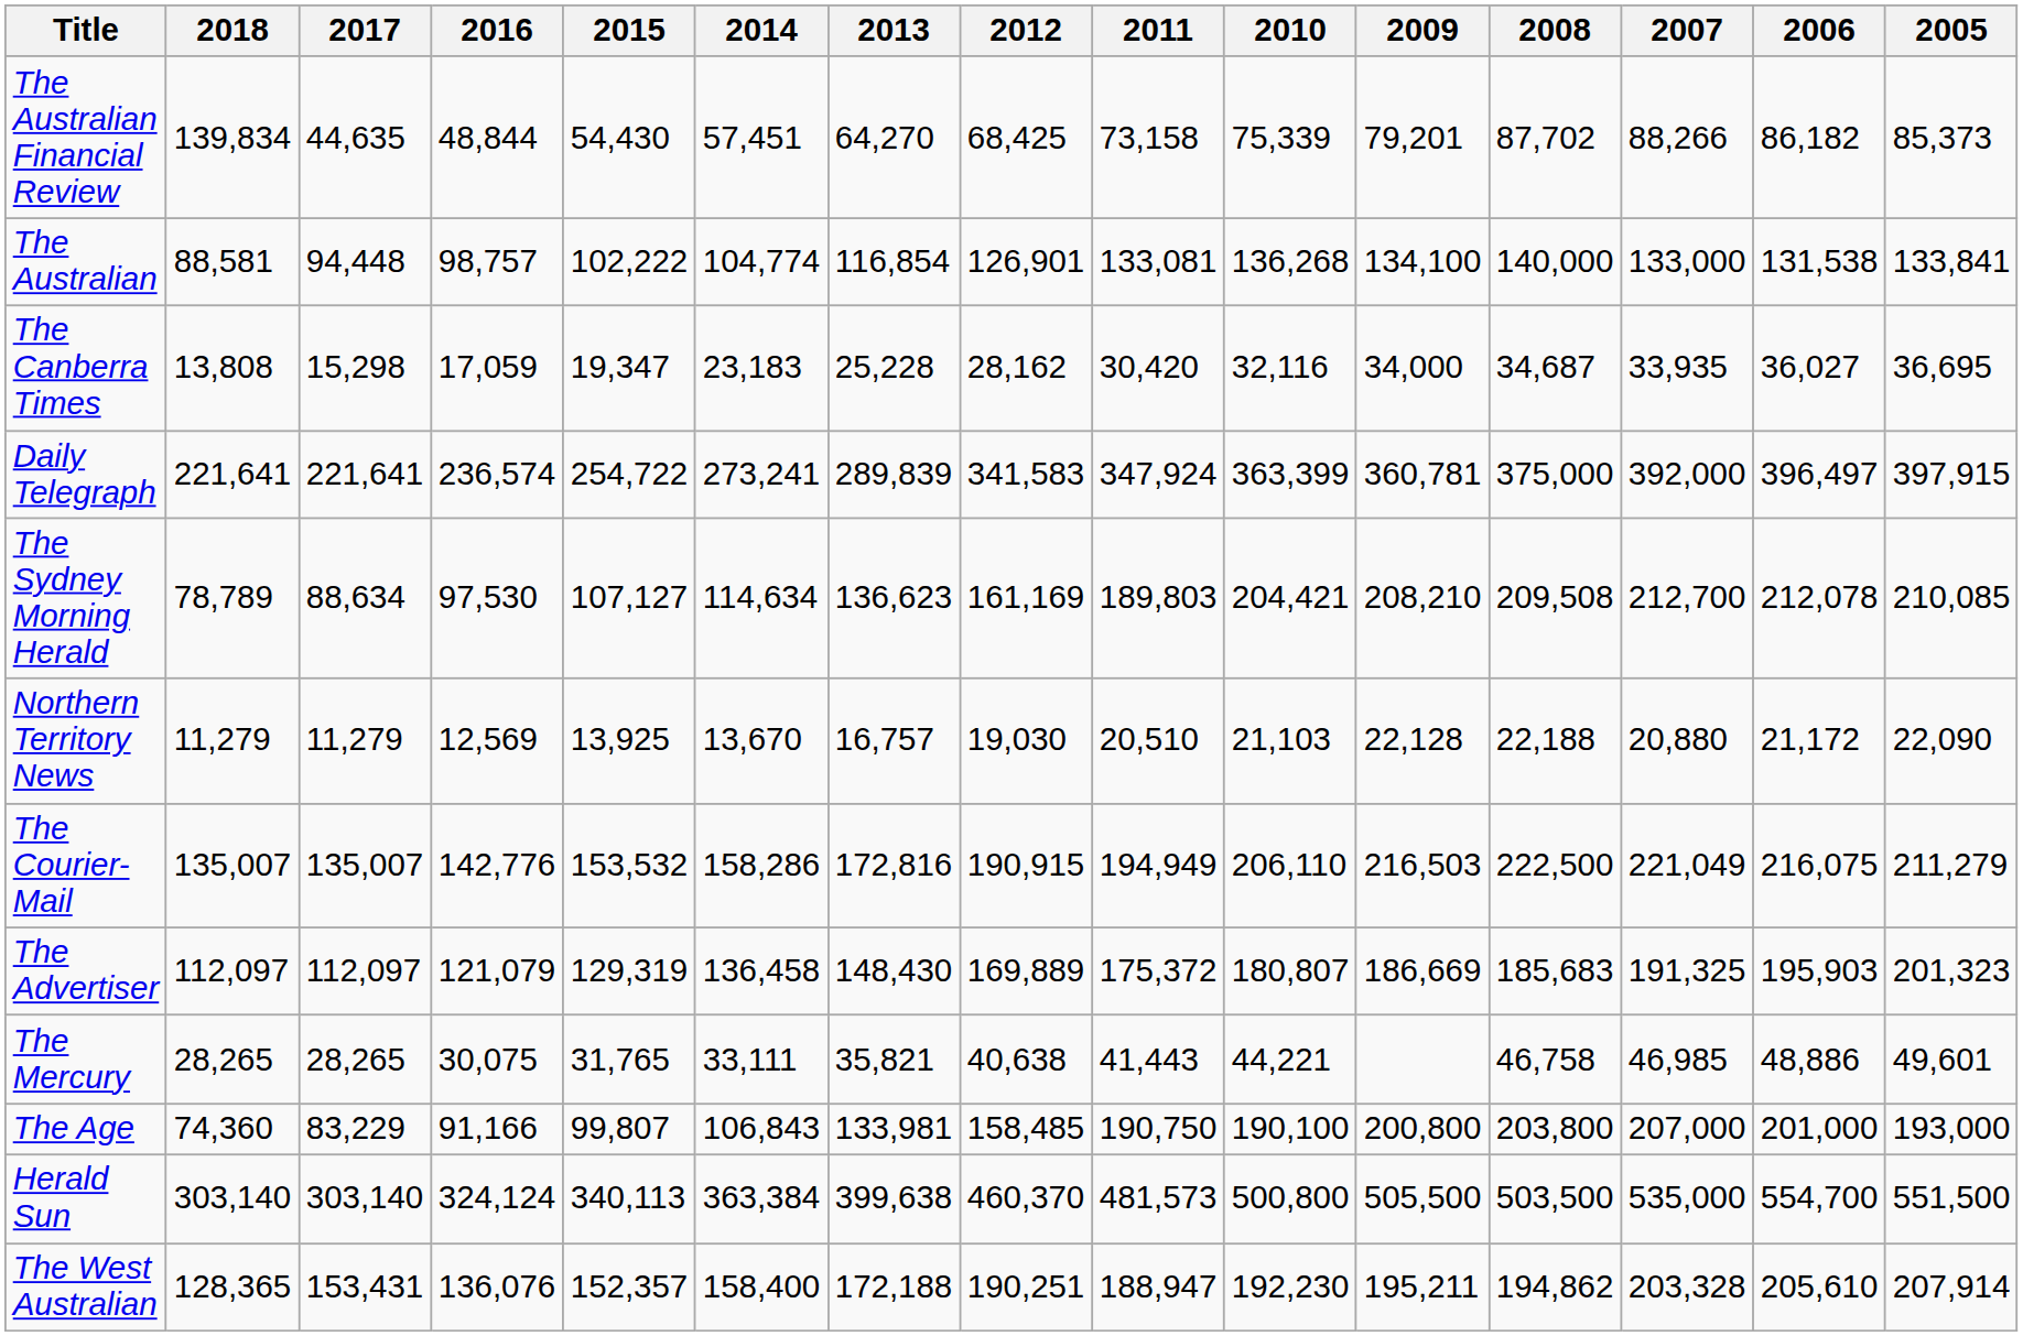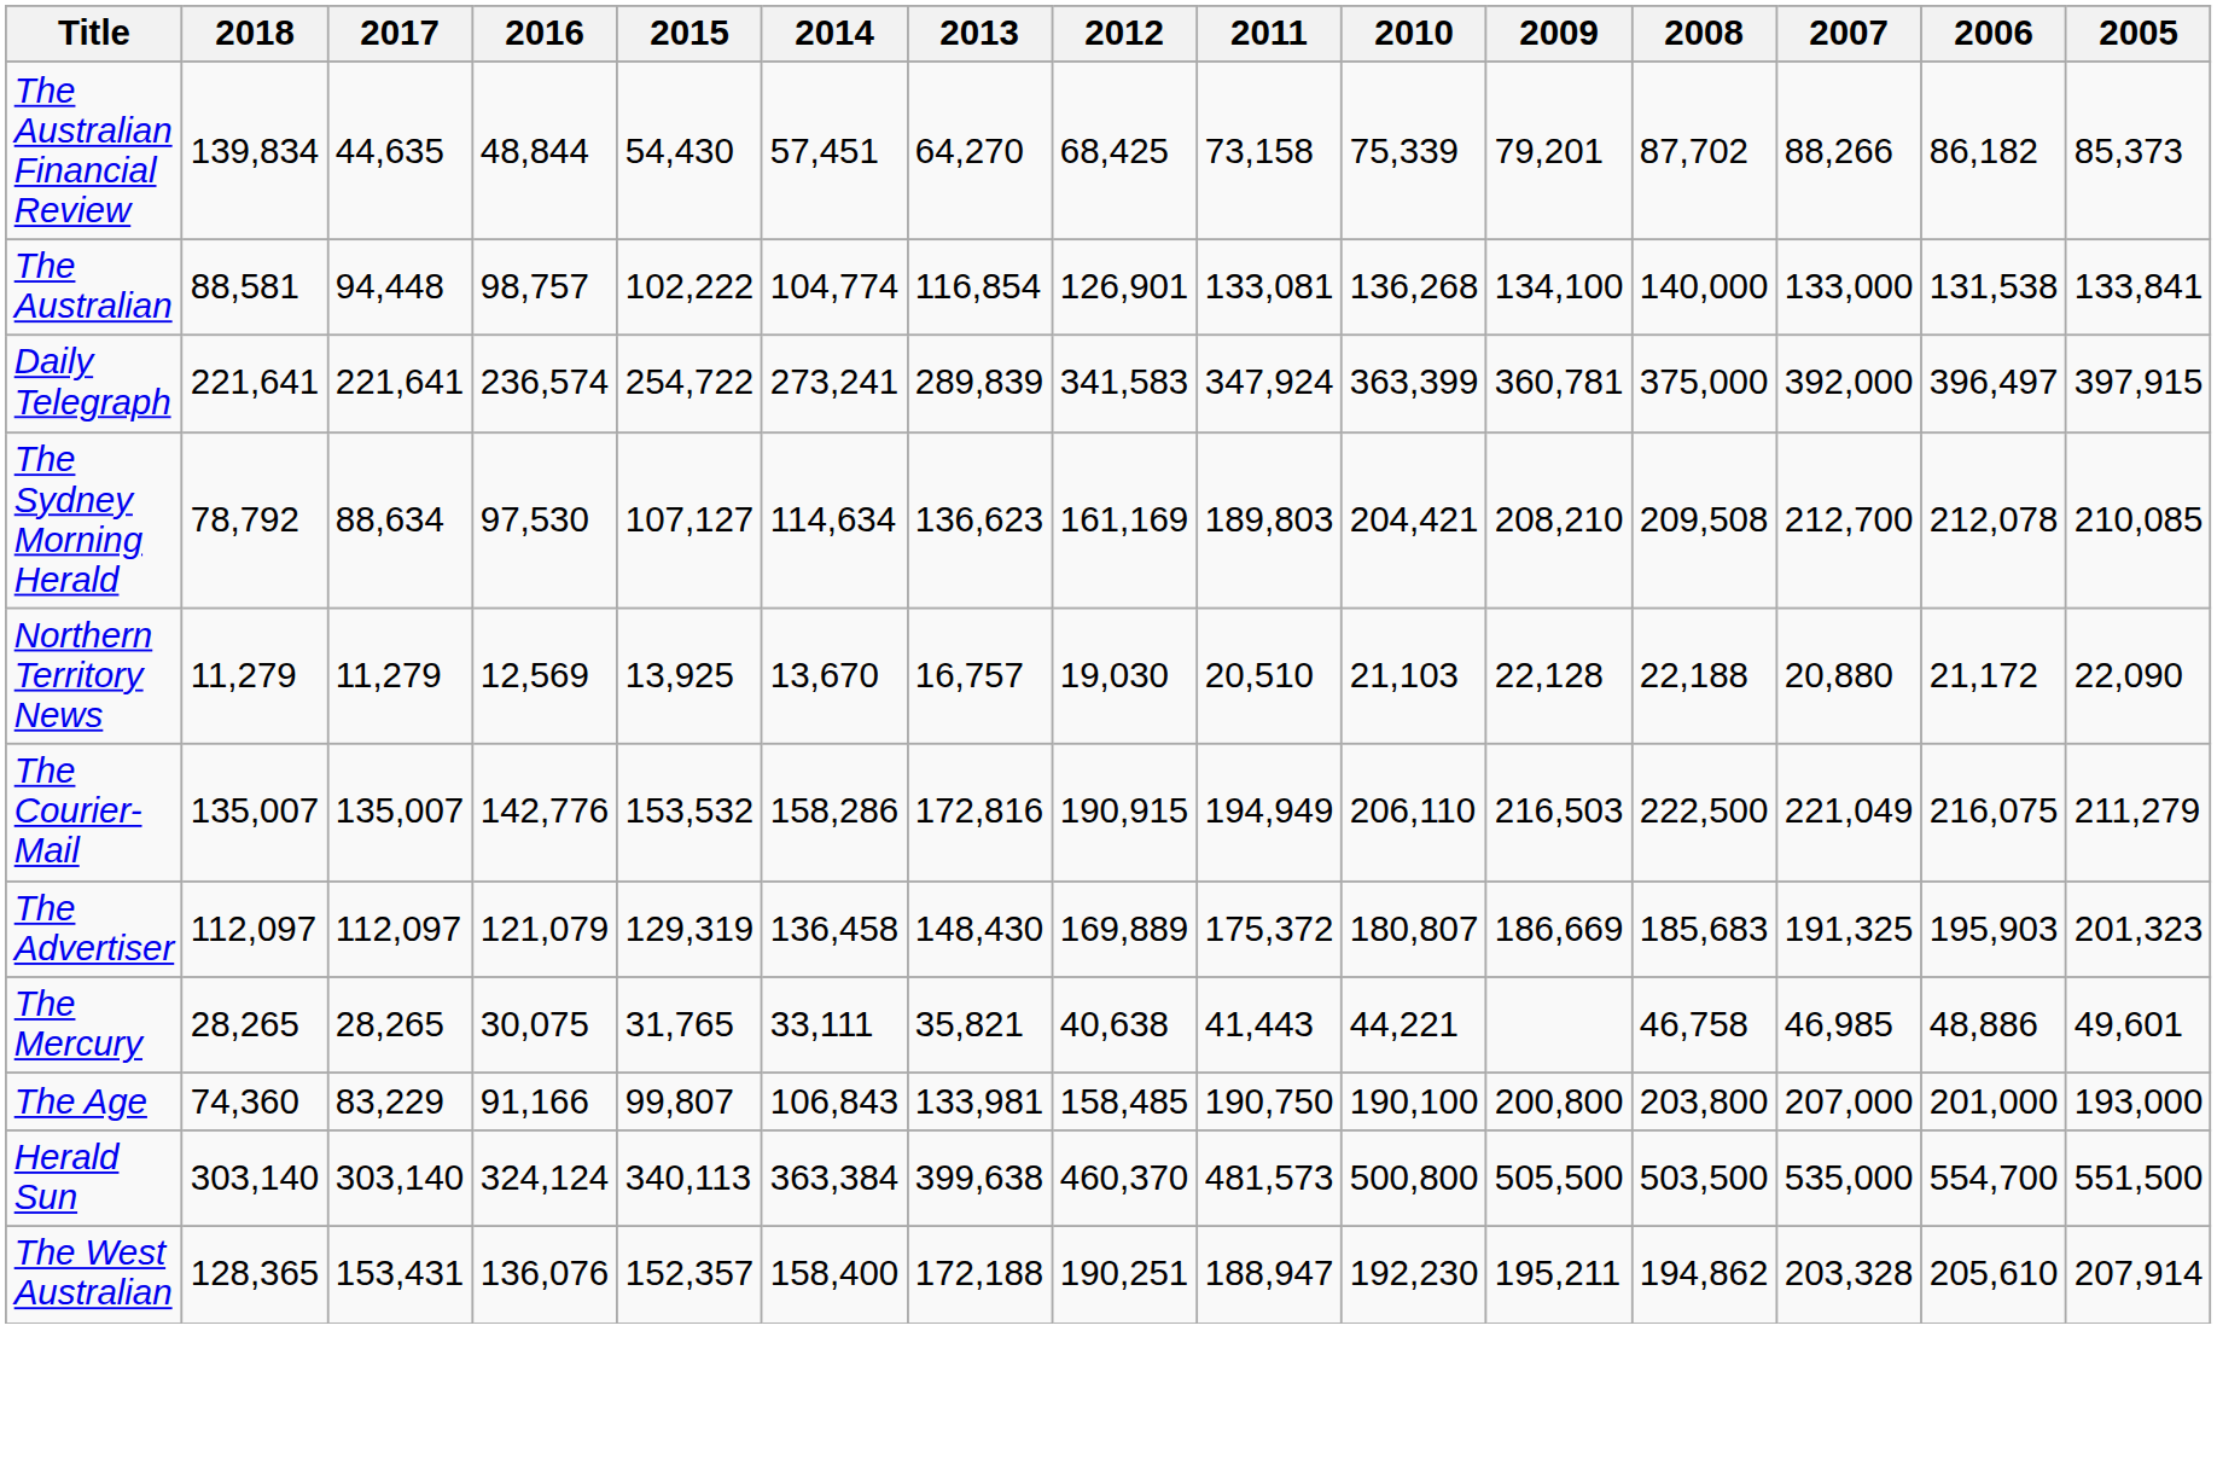 <table class="wikitable sortable">
 <tr>
 <th>Title</th>
 <th>2018</th>
 <th>2017</th>
 <th>2016</th>
 <th>2015</th>
 <th>2014</th>
 <th>2013</th>
 <th>2012</th>
 <th>2011</th>
 <th>2010</th>
 <th>2009</th>
 <th>2008</th>
 <th>2007</th>
 <th>2006</th>
 <th>2005</th>
 </tr>
 <tr>
 <td><em><a href='#'>The Australian Financial Review</a></em></td>
 <td>139,834</td>
 <td>44,635</td>
 <td>48,844</td>
 <td>54,430</td>
 <td>57,451</td>
 <td>64,270</td>
 <td>68,425</td>
 <td>73,158</td>
 <td>75,339</td>
 <td>79,201</td>
 <td>87,702</td>
 <td>88,266</td>
 <td>86,182</td>
 <td>85,373</td>
 </tr>
 <tr>
 <td><em><a href='#'>The Australian</a></em></td>
 <td>88,581</td>
 <td>94,448</td>
 <td>98,757</td>
 <td>102,222</td>
 <td>104,774</td>
 <td>116,854</td>
 <td>126,901</td>
 <td>133,081</td>
 <td>136,268</td>
 <td>134,100</td>
 <td>140,000</td>
 <td>133,000</td>
 <td>131,538</td>
 <td>133,841</td>
 </tr>
 <tr>
-<td><em><a href='#'>The Canberra Times</a></em></td>
-<td>13,808</td>
-<td>15,298</td>
-<td>17,059</td>
-<td>19,347</td>
-<td>23,183</td>
-<td>25,228</td>
-<td>28,162</td>
-<td>30,420</td>
-<td>32,116</td>
-<td>34,000</td>
-<td>34,687</td>
-<td>33,935</td>
-<td>36,027</td>
-<td>36,695</td>
-</tr>
-<tr>
 <td><em><a href='#'>Daily Telegraph</a></em></td>
 <td>221,641</td>
 <td>221,641</td>
 <td>236,574</td>
 <td>254,722</td>
 <td>273,241</td>
 <td>289,839</td>
 <td>341,583</td>
 <td>347,924</td>
 <td>363,399</td>
 <td>360,781</td>
 <td>375,000</td>
 <td>392,000</td>
 <td>396,497</td>
 <td>397,915</td>
 </tr>
 <tr>
 <td><em><a href='#'>The Sydney Morning Herald</a></em></td>
-<td>78,789</td>
+<td>78,792</td>
 <td>88,634</td>
 <td>97,530</td>
 <td>107,127</td>
 <td>114,634</td>
 <td>136,623</td>
 <td>161,169</td>
 <td>189,803</td>
 <td>204,421</td>
 <td>208,210</td>
 <td>209,508</td>
 <td>212,700</td>
 <td>212,078</td>
 <td>210,085</td>
 </tr>
 <tr>
 <td><em><a href='#'>Northern Territory News</a></em></td>
 <td>11,279</td>
 <td>11,279</td>
 <td>12,569</td>
 <td>13,925</td>
 <td>13,670</td>
 <td>16,757</td>
 <td>19,030</td>
 <td>20,510</td>
 <td>21,103</td>
 <td>22,128</td>
 <td>22,188</td>
 <td>20,880</td>
 <td>21,172</td>
 <td>22,090</td>
 </tr>
 <tr>
 <td><em><a href='#'>The Courier-Mail</a></em></td>
 <td>135,007</td>
 <td>135,007</td>
 <td>142,776</td>
 <td>153,532</td>
 <td>158,286</td>
 <td>172,816</td>
 <td>190,915</td>
 <td>194,949</td>
 <td>206,110</td>
 <td>216,503</td>
 <td>222,500</td>
 <td>221,049</td>
 <td>216,075</td>
 <td>211,279</td>
 </tr>
 <tr>
 <td><em><a href='#'>The Advertiser</a></em></td>
 <td>112,097</td>
 <td>112,097</td>
 <td>121,079</td>
 <td>129,319</td>
 <td>136,458</td>
 <td>148,430</td>
 <td>169,889</td>
 <td>175,372</td>
 <td>180,807</td>
 <td>186,669</td>
 <td>185,683</td>
 <td>191,325</td>
 <td>195,903</td>
 <td>201,323</td>
 </tr>
 <tr>
 <td><em><a href='#'>The Mercury</a></em></td>
 <td>28,265</td>
 <td>28,265</td>
 <td>30,075</td>
 <td>31,765</td>
 <td>33,111</td>
 <td>35,821</td>
 <td>40,638</td>
 <td>41,443</td>
 <td>44,221</td>
 <td></td>
 <td>46,758</td>
 <td>46,985</td>
 <td>48,886</td>
 <td>49,601</td>
 </tr>
 <tr>
 <td><em><a href='#'>The Age</a></em></td>
 <td>74,360</td>
 <td>83,229</td>
 <td>91,166</td>
 <td>99,807</td>
 <td>106,843</td>
 <td>133,981</td>
 <td>158,485</td>
 <td>190,750</td>
 <td>190,100</td>
 <td>200,800</td>
 <td>203,800</td>
 <td>207,000</td>
 <td>201,000</td>
 <td>193,000</td>
 </tr>
 <tr>
 <td><em><a href='#'>Herald Sun</a></em></td>
 <td>303,140</td>
 <td>303,140</td>
 <td>324,124</td>
 <td>340,113</td>
 <td>363,384</td>
 <td>399,638</td>
 <td>460,370</td>
 <td>481,573</td>
 <td>500,800</td>
 <td>505,500</td>
 <td>503,500</td>
 <td>535,000</td>
 <td>554,700</td>
 <td>551,500</td>
 </tr>
 <tr>
 <td><em><a href='#'>The West Australian</a></em></td>
 <td>128,365</td>
 <td>153,431</td>
 <td>136,076</td>
 <td>152,357</td>
 <td>158,400</td>
 <td>172,188</td>
 <td>190,251</td>
 <td>188,947</td>
 <td>192,230</td>
 <td>195,211</td>
 <td>194,862</td>
 <td>203,328</td>
 <td>205,610</td>
 <td>207,914</td>
 </tr>
 </table>
